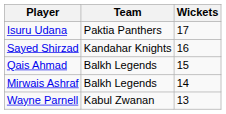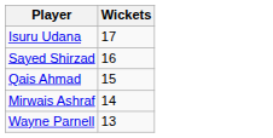 <table class="wikitable">
 <tr>
 <th>Player</th>
-<th>Team</th>
 <th>Wickets</th>
 </tr>
 <tr>
 <td><a href='#'>Isuru Udana</a></td>
-<td>Paktia Panthers</td>
 <td>17</td>
 </tr>
 <tr>
 <td><a href='#'>Sayed Shirzad</a></td>
-<td>Kandahar Knights</td>
 <td>16</td>
 </tr>
 <tr>
 <td><a href='#'>Qais Ahmad</a></td>
-<td>Balkh Legends</td>
 <td>15</td>
 </tr>
 <tr>
 <td><a href='#'>Mirwais Ashraf</a></td>
-<td>Balkh Legends</td>
 <td>14</td>
 </tr>
 <tr>
 <td><a href='#'>Wayne Parnell</a></td>
-<td>Kabul Zwanan</td>
 <td>13</td>
 </tr>
 </table>
